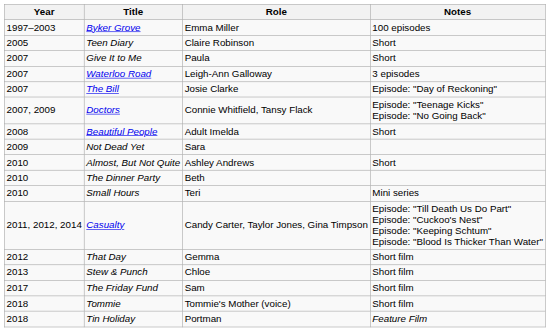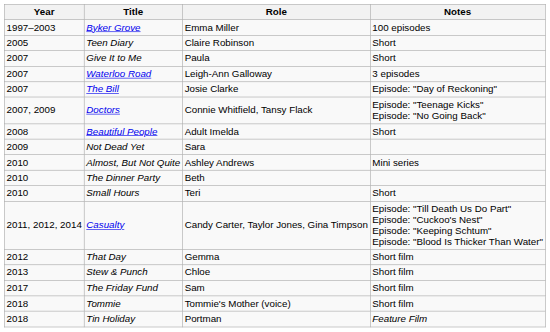 <table class="wikitable sortable">
 <tr>
 <th>Year</th>
 <th>Title</th>
 <th>Role</th>
 <th class="unsortable">Notes</th>
 </tr>
 <tr>
 <td>1997–2003</td>
 <td><em><a href='#'>Byker Grove</a></em></td>
 <td>Emma Miller</td>
 <td>100 episodes</td>
 </tr>
 <tr>
 <td>2005</td>
 <td><em>Teen Diary</em></td>
 <td>Claire Robinson</td>
 <td>Short</td>
 </tr>
 <tr>
 <td>2007</td>
 <td><em>Give It to Me</em></td>
 <td>Paula</td>
 <td>Short</td>
 </tr>
 <tr>
 <td>2007</td>
 <td><em><a href='#'>Waterloo Road</a></em></td>
 <td>Leigh-Ann Galloway</td>
 <td>3 episodes</td>
 </tr>
 <tr>
 <td>2007</td>
 <td><em><a href='#'>The Bill</a></em></td>
 <td>Josie Clarke</td>
 <td>Episode: "Day of Reckoning"</td>
 </tr>
 <tr>
 <td>2007, 2009</td>
 <td><em><a href='#'>Doctors</a></em></td>
 <td>Connie Whitfield, Tansy Flack</td>
 <td>Episode: "Teenage Kicks"<br>Episode: "No Going Back"</td>
 </tr>
 <tr>
 <td>2008</td>
 <td><em><a href='#'>Beautiful People</a></em></td>
 <td>Adult Imelda</td>
 <td>Short</td>
 </tr>
 <tr>
 <td>2009</td>
 <td><em>Not Dead Yet</em></td>
 <td>Sara</td>
 <td></td>
 </tr>
 <tr>
 <td>2010</td>
 <td><em>Almost, But Not Quite</em></td>
 <td>Ashley Andrews</td>
-<td>Short</td>
+<td>Mini series</td>
 </tr>
 <tr>
 <td>2010</td>
 <td><em>The Dinner Party</em></td>
 <td>Beth</td>
 <td></td>
 </tr>
 <tr>
 <td>2010</td>
 <td><em>Small Hours</em></td>
 <td>Teri</td>
-<td>Mini series</td>
+<td>Short</td>
 </tr>
 <tr>
 <td>2011, 2012, 2014</td>
 <td><em><a href='#'>Casualty</a></em></td>
 <td>Candy Carter, Taylor Jones, Gina Timpson</td>
 <td>Episode: "Till Death Us Do Part"<br>Episode: "Cuckoo's Nest"<br>Episode: "Keeping Schtum"<br>Episode: "Blood Is Thicker Than Water"</td>
 </tr>
 <tr>
 <td>2012</td>
 <td><em>That Day</em></td>
 <td>Gemma</td>
 <td>Short film</td>
 </tr>
 <tr>
 <td>2013</td>
 <td><em>Stew & Punch</em></td>
 <td>Chloe</td>
 <td>Short film</td>
 </tr>
 <tr>
 <td>2017</td>
 <td><em>The Friday Fund</em></td>
 <td>Sam</td>
 <td>Short film</td>
 </tr>
 <tr>
 <td>2018</td>
 <td><em>Tommie</em></td>
 <td>Tommie's Mother (voice)</td>
 <td>Short film</td>
 </tr>
 <tr>
 <td>2018</td>
 <td><em>Tin Holiday</em></td>
 <td>Portman</td>
 <td><em>Feature Film</em></td>
 </tr>
 </table>
